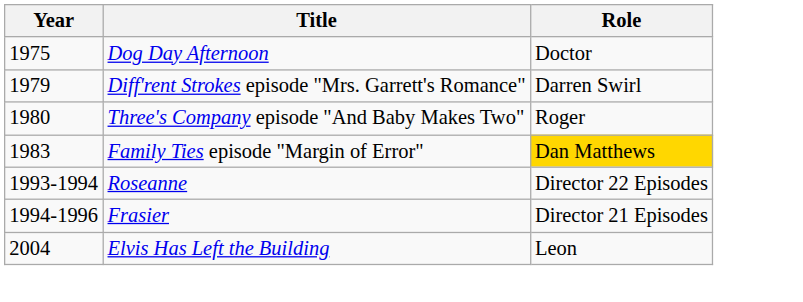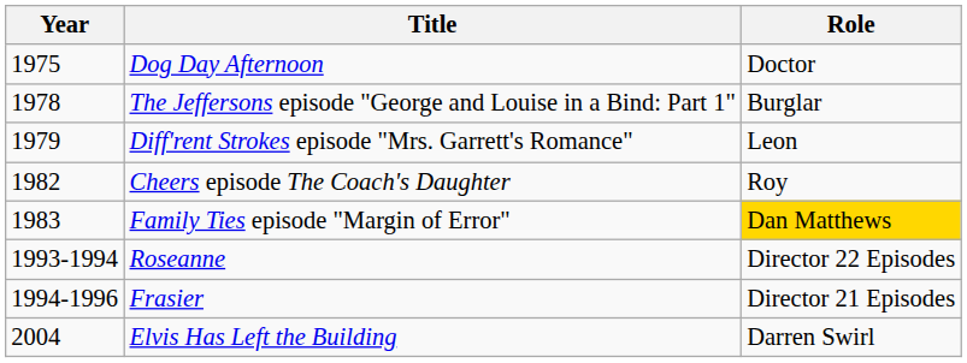 <table class="wikitable">
 <tr>
 <th>Year</th>
 <th>Title</th>
 <th>Role</th>
 </tr>
 <tr>
 <td>1975</td>
 <td><em><a href='#'>Dog Day Afternoon</a></em></td>
 <td>Doctor</td>
 </tr>
 <tr>
+<td>1978</td>
+<td><em><a href='#'>The Jeffersons</a></em> episode "George and Louise in a Bind: Part 1"</td>
+<td>Burglar</td>
+</tr>
+<tr>
 <td>1979</td>
 <td><em><a href='#'>Diff'rent Strokes</a></em> episode "Mrs. Garrett's Romance"</td>
-<td>Darren Swirl</td>
+<td>Leon</td>
 </tr>
 <tr>
-<td>1980</td>
-<td><em><a href='#'>Three's Company</a></em> episode "And Baby Makes Two"</td>
-<td>Roger</td>
+<td>1982</td>
+<td><em><a href='#'>Cheers</a></em> episode <em>The Coach's Daughter</em></td>
+<td>Roy</td>
 </tr>
 <tr>
 <td>1983</td>
 <td><em><a href='#'>Family Ties</a></em> episode "Margin of Error"</td>
 <td style="background: gold;">Dan Matthews</td>
 </tr>
 <tr>
 <td>1993-1994</td>
 <td><em><a href='#'>Roseanne</a></em></td>
 <td>Director 22 Episodes</td>
 </tr>
 <tr>
 <td>1994-1996</td>
 <td><em><a href='#'>Frasier</a></em></td>
 <td>Director 21 Episodes</td>
 </tr>
 <tr>
 <td>2004</td>
 <td><em><a href='#'>Elvis Has Left the Building</a></em></td>
-<td>Leon</td>
+<td>Darren Swirl</td>
 </tr>
 </table>
